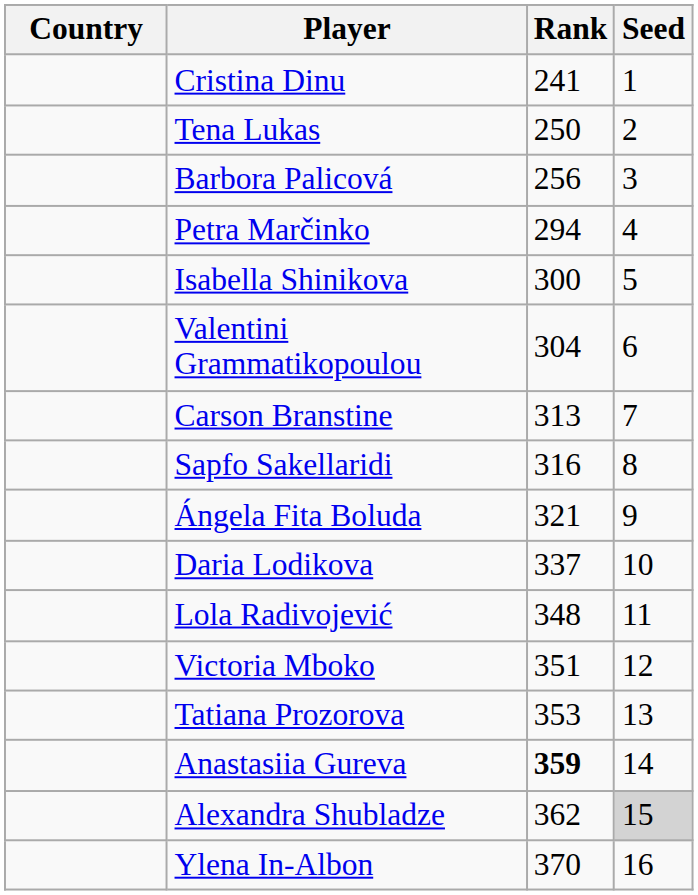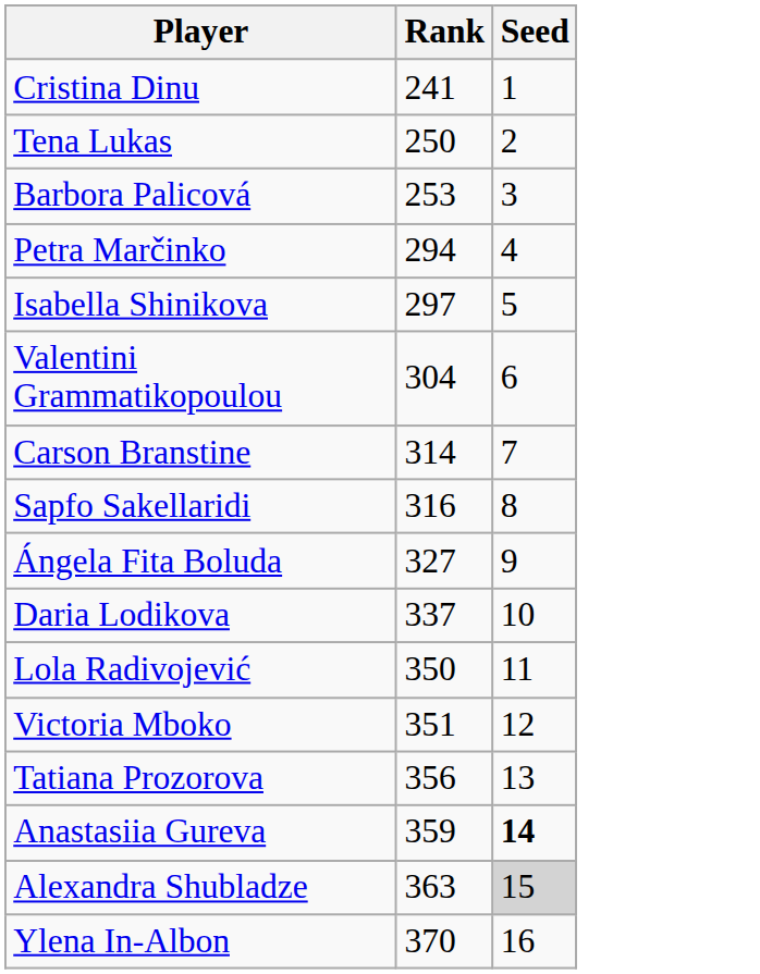 <table class="wikitable">
 <tr>
-<th width="75">Country</th>
 <th width="175">Player</th>
 <th>Rank</th>
 <th>Seed</th>
 </tr>
 <tr>
-<td></td>
 <td><a href='#'>Cristina Dinu</a></td>
 <td>241</td>
 <td>1</td>
 </tr>
 <tr>
-<td></td>
 <td><a href='#'>Tena Lukas</a></td>
 <td>250</td>
 <td>2</td>
 </tr>
 <tr>
-<td></td>
 <td><a href='#'>Barbora Palicová</a></td>
-<td>256</td>
+<td>253</td>
 <td>3</td>
 </tr>
 <tr>
-<td></td>
 <td><a href='#'>Petra Marčinko</a></td>
 <td>294</td>
 <td>4</td>
 </tr>
 <tr>
-<td></td>
 <td><a href='#'>Isabella Shinikova</a></td>
-<td>300</td>
+<td>297</td>
 <td>5</td>
 </tr>
 <tr>
-<td></td>
 <td><a href='#'>Valentini Grammatikopoulou</a></td>
 <td>304</td>
 <td>6</td>
 </tr>
 <tr>
-<td></td>
 <td><a href='#'>Carson Branstine</a></td>
-<td>313</td>
+<td>314</td>
 <td>7</td>
 </tr>
 <tr>
-<td></td>
 <td><a href='#'>Sapfo Sakellaridi</a></td>
 <td>316</td>
 <td>8</td>
 </tr>
 <tr>
-<td></td>
 <td><a href='#'>Ángela Fita Boluda</a></td>
-<td>321</td>
+<td>327</td>
 <td>9</td>
 </tr>
 <tr>
-<td></td>
 <td><a href='#'>Daria Lodikova</a></td>
 <td>337</td>
 <td>10</td>
 </tr>
 <tr>
-<td></td>
 <td><a href='#'>Lola Radivojević</a></td>
-<td>348</td>
+<td>350</td>
 <td>11</td>
 </tr>
 <tr>
-<td></td>
 <td><a href='#'>Victoria Mboko</a></td>
 <td>351</td>
 <td>12</td>
 </tr>
 <tr>
-<td></td>
 <td><a href='#'>Tatiana Prozorova</a></td>
-<td>353</td>
+<td>356</td>
 <td>13</td>
 </tr>
 <tr>
-<td></td>
 <td><a href='#'>Anastasiia Gureva</a></td>
-<td><strong>359</strong></td>
-<td>14</td>
+<td>359</td>
+<td><strong>14</strong></td>
 </tr>
 <tr>
-<td></td>
 <td><a href='#'>Alexandra Shubladze</a></td>
-<td>362</td>
+<td>363</td>
 <td style="background: lightgrey;">15</td>
 </tr>
 <tr>
-<td></td>
 <td><a href='#'>Ylena In-Albon</a></td>
 <td>370</td>
 <td>16</td>
 </tr>
 </table>
